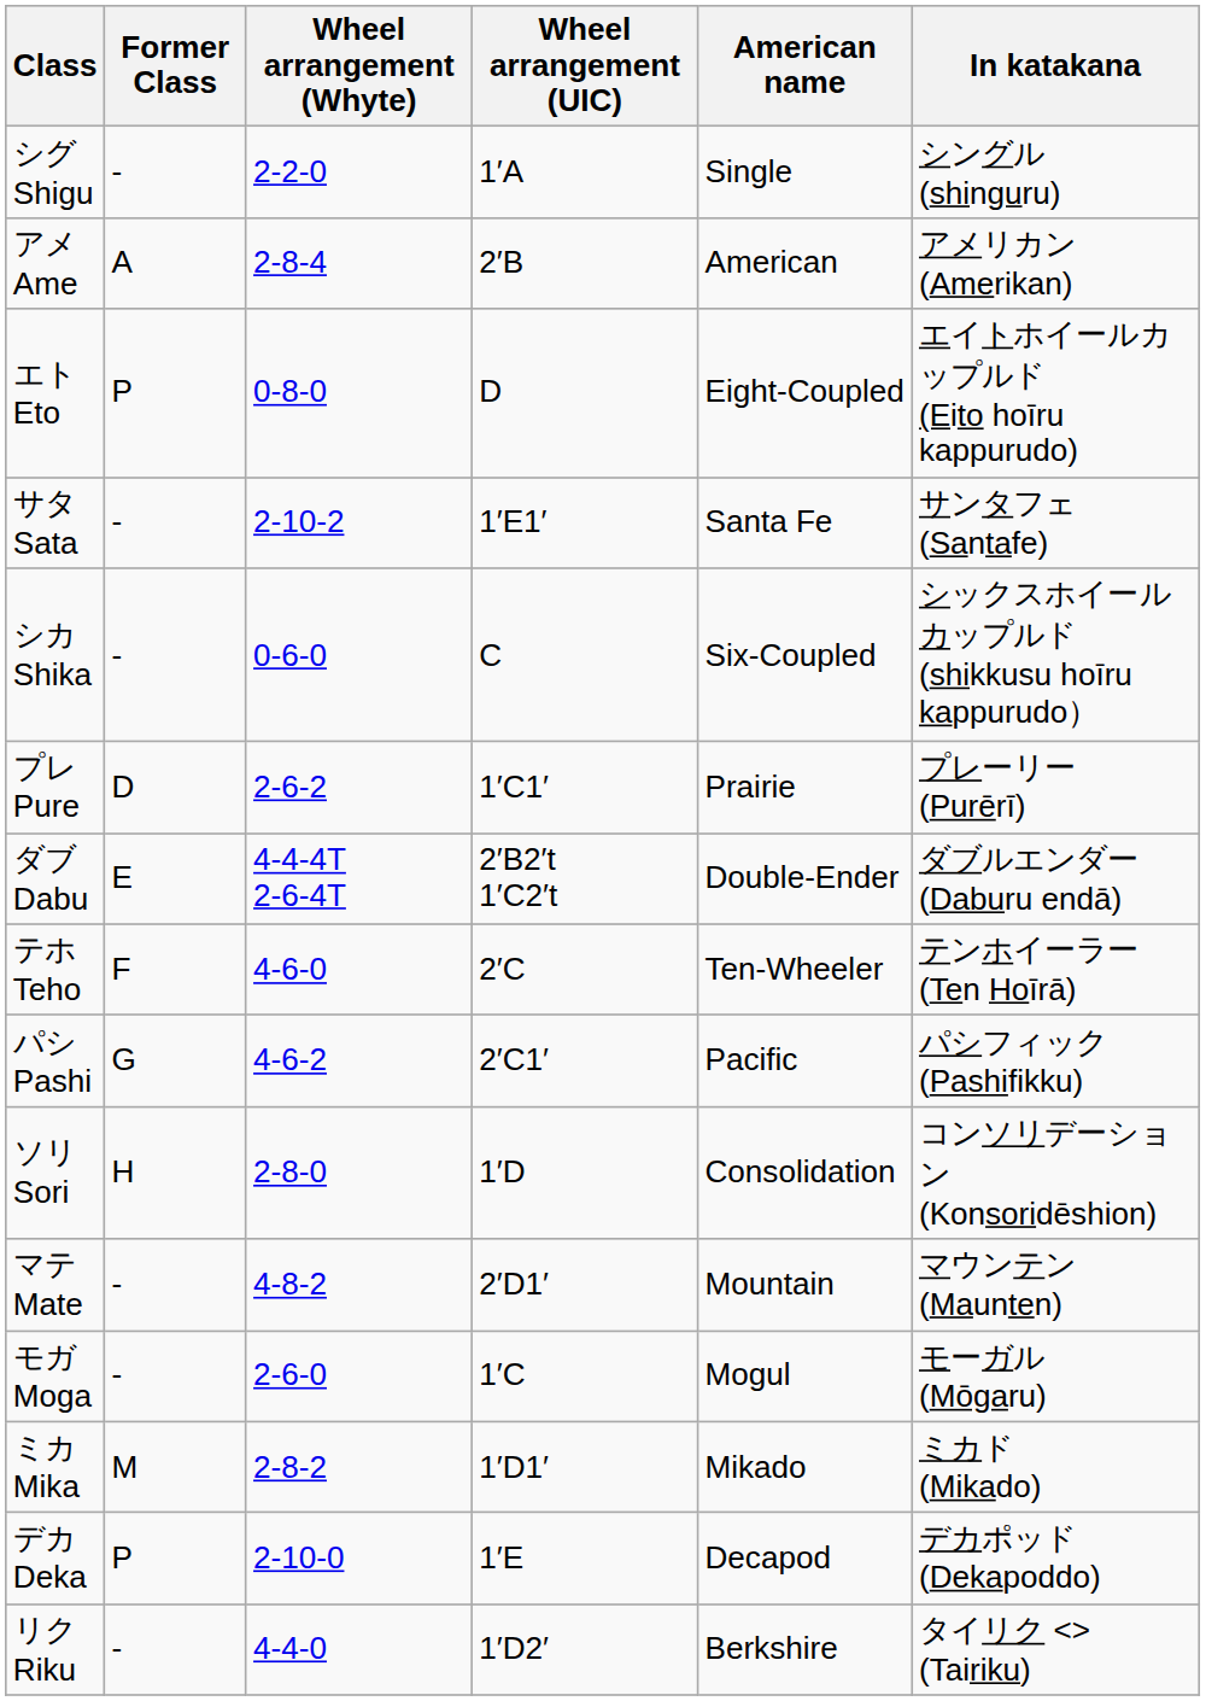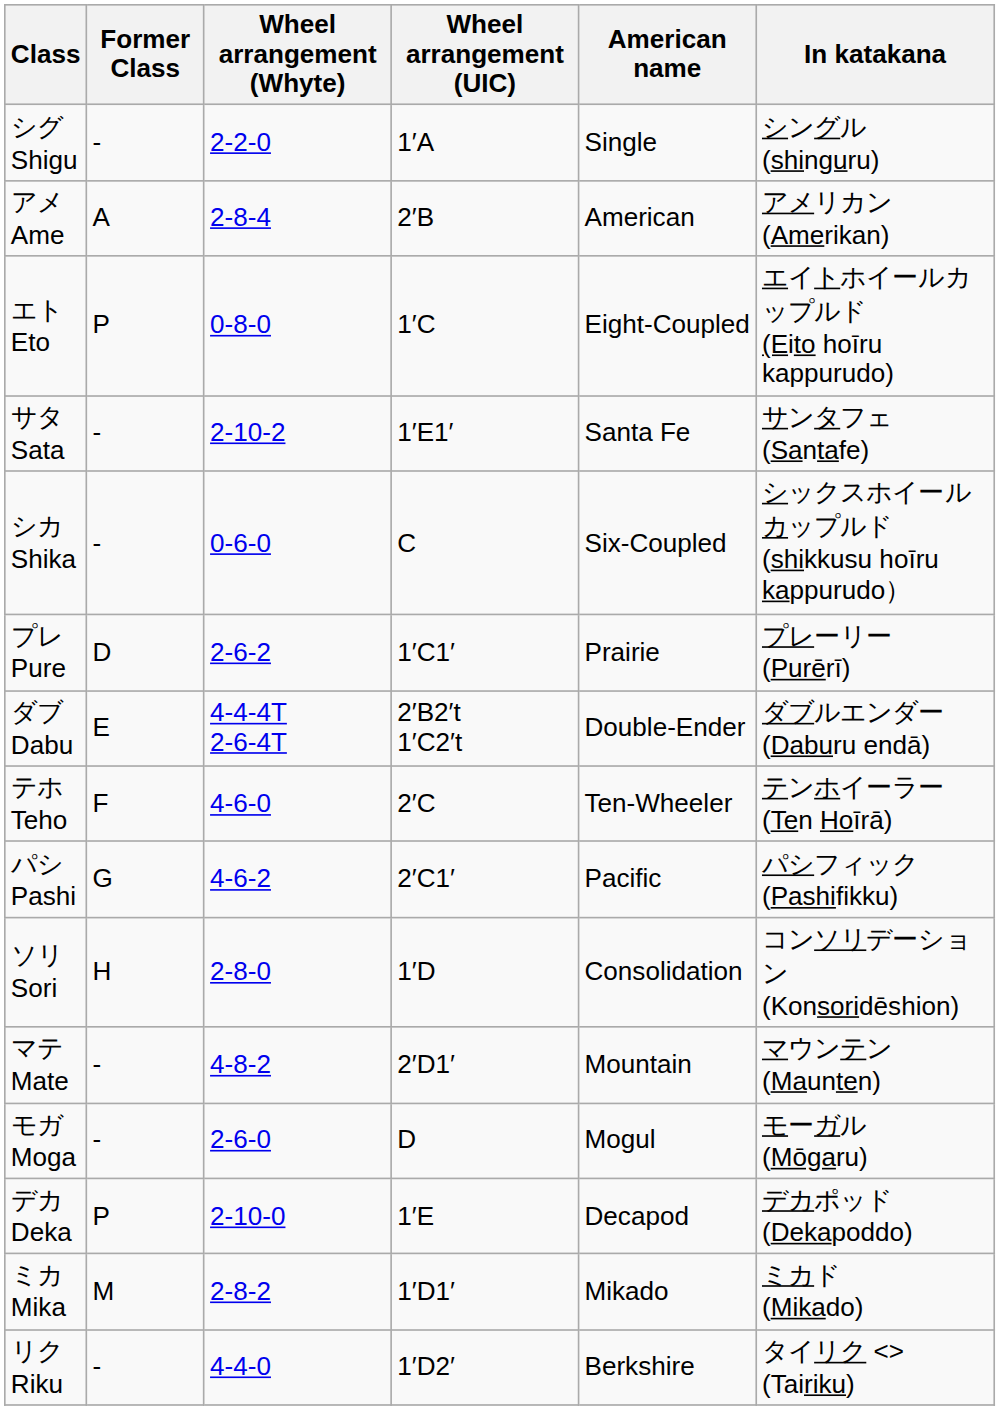 <table class="wikitable">
 <tr>
 <th>Class</th>
 <th>Former Class</th>
 <th>Wheel arrangement<br>(Whyte)</th>
 <th>Wheel arrangement<br>(UIC)</th>
 <th>American name</th>
 <th>In katakana</th>
 </tr>
 <tr>
 <td>シグ<br>Shigu</td>
 <td>-</td>
 <td><a href='#'>2-2-0</a></td>
 <td>1′A</td>
 <td>Single</td>
 <td><u>シ</u>ン<u>グ</u>ル<br>(<u>shi</u>n<u>gu</u>ru)</td>
 </tr>
 <tr>
 <td>アメ<br>Ame</td>
 <td>A</td>
 <td><a href='#'>2-8-4</a></td>
 <td>2′B</td>
 <td>American</td>
 <td><u>アメ</u>リカン<br>(<u>Ame</u>rikan)</td>
 </tr>
 <tr>
 <td>エト<br>Eto</td>
 <td>P</td>
 <td><a href='#'>0-8-0</a></td>
-<td>D</td>
+<td>1′C</td>
 <td>Eight-Coupled</td>
 <td><u>エ</u>イ<u>ト</u>ホイールカップルド<br><u>(E</u>i<u>to</u> hoīru kappurudo)</td>
 </tr>
 <tr>
 <td>サタ<br>Sata</td>
 <td>-</td>
 <td><a href='#'>2-10-2</a></td>
 <td>1′E1′</td>
 <td>Santa Fe</td>
 <td><u>サ</u>ン<u>タ</u>フェ<br>(<u>Sa</u>n<u>ta</u>fe)</td>
 </tr>
 <tr>
 <td>シカ<br>Shika</td>
 <td>-</td>
 <td><a href='#'>0-6-0</a></td>
 <td>C</td>
 <td>Six-Coupled</td>
 <td><u>シ</u>ックスホイール<u>カ</u>ップルド<br>(<u>shi</u>kkusu hoīru <u>ka</u>ppurudo）</td>
 </tr>
 <tr>
 <td>プレ<br>Pure</td>
 <td>D</td>
 <td><a href='#'>2-6-2</a></td>
 <td>1′C1′</td>
 <td>Prairie</td>
 <td><u>プレ</u>ーリー<br>(<u>Purē</u>rī)</td>
 </tr>
 <tr>
 <td>ダブ<br>Dabu</td>
 <td>E</td>
 <td><a href='#'>4-4-4T</a><br><a href='#'>2-6-4T</a></td>
 <td>2′B2′t<br>1′C2′t</td>
 <td>Double-Ender</td>
 <td><u>ダブ</u>ルエンダー<br>(<u>Dabu</u>ru endā)</td>
 </tr>
 <tr>
 <td>テホ<br>Teho</td>
 <td>F</td>
 <td><a href='#'>4-6-0</a></td>
 <td>2′C</td>
 <td>Ten-Wheeler</td>
 <td><u>テ</u>ン<u>ホ</u>イーラー<br>(<u>Te</u>n <u>Ho</u>īrā)</td>
 </tr>
 <tr>
 <td>パシ<br>Pashi</td>
 <td>G</td>
 <td><a href='#'>4-6-2</a></td>
 <td>2′C1′</td>
 <td>Pacific</td>
 <td><u>パシ</u>フィック<br>(<u>Pashi</u>fikku)</td>
 </tr>
 <tr>
 <td>ソリ<br>Sori</td>
 <td>H</td>
 <td><a href='#'>2-8-0</a></td>
 <td>1′D</td>
 <td>Consolidation</td>
 <td>コン<u>ソリ</u>デーション<br>(Kon<u>sori</u>dēshion)</td>
 </tr>
 <tr>
 <td>マテ<br>Mate</td>
 <td>-</td>
 <td><a href='#'>4-8-2</a></td>
 <td>2′D1′</td>
 <td>Mountain</td>
 <td><u>マ</u>ウン<u>テ</u>ン<br>(<u>Ma</u>un<u>te</u>n)</td>
 </tr>
 <tr>
 <td>モガ<br>Moga</td>
 <td>-</td>
 <td><a href='#'>2-6-0</a></td>
-<td>1′C</td>
+<td>D</td>
 <td>Mogul</td>
 <td><u>モ</u>ー<u>ガ</u>ル<br>(<u>Mōga</u>ru)</td>
+</tr>
+<tr>
+<td>デカ<br>Deka</td>
+<td>P</td>
+<td><a href='#'>2-10-0</a></td>
+<td>1′E</td>
+<td>Decapod</td>
+<td><u>デカ</u>ポッド<br>(<u>Deka</u>poddo)</td>
 </tr>
 <tr>
 <td>ミカ<br>Mika</td>
 <td>M</td>
 <td><a href='#'>2-8-2</a></td>
 <td>1′D1′</td>
 <td>Mikado</td>
 <td><u>ミカ</u>ド<br>(<u>Mika</u>do)</td>
 </tr>
 <tr>
-<td>デカ<br>Deka</td>
-<td>P</td>
-<td><a href='#'>2-10-0</a></td>
-<td>1′E</td>
-<td>Decapod</td>
-<td><u>デカ</u>ポッド<br>(<u>Deka</u>poddo)</td>
-</tr>
-<tr>
 <td>リク<br>Riku</td>
 <td>-</td>
 <td><a href='#'>4-4-0</a></td>
 <td>1′D2′</td>
 <td>Berkshire</td>
 <td>タイ<u>リク</u> <><br>(Tai<u>riku</u>)</td>
 </tr>
 </table>
